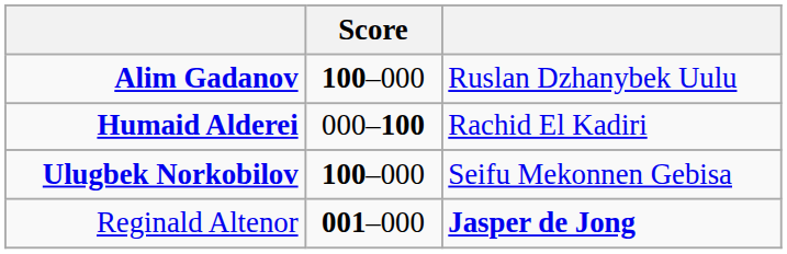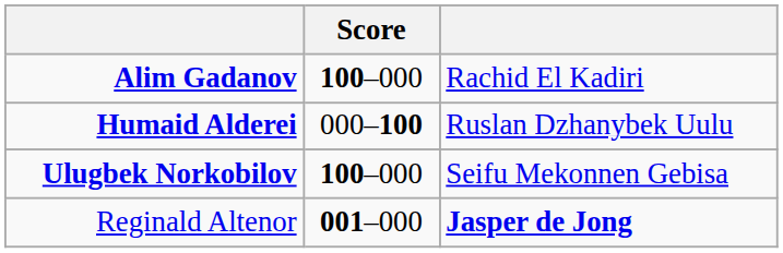 <table class="wikitable" style="text-align: center; font-size:90% ">
 <tr>
 <th align="right" width="140"></th>
 <th width="60">Score</th>
 <th align="left" width="160"></th>
 </tr>
 <tr>
 <td align=right><strong><a href='#'>Alim Gadanov</a></strong> </td>
 <td align=center><strong>100</strong>–000</td>
-<td align=left> <a href='#'>Ruslan Dzhanybek Uulu</a></td>
+<td align=left> <a href='#'>Rachid El Kadiri</a></td>
 </tr>
 <tr>
 <td align=right><strong><a href='#'>Humaid Alderei</a></strong> </td>
 <td align=center>000–<strong>100</strong></td>
-<td align=left> <a href='#'>Rachid El Kadiri</a></td>
+<td align=left> <a href='#'>Ruslan Dzhanybek Uulu</a></td>
 </tr>
 <tr>
 <td align=right><strong><a href='#'>Ulugbek Norkobilov</a></strong> </td>
 <td align=center><strong>100</strong>–000</td>
 <td align=left> <a href='#'>Seifu Mekonnen Gebisa</a></td>
 </tr>
 <tr>
 <td align=right><a href='#'>Reginald Altenor</a> </td>
 <td align=center><strong>001</strong>–000</td>
 <td align=left> <strong><a href='#'>Jasper de Jong</a></strong></td>
 </tr>
 </table>
